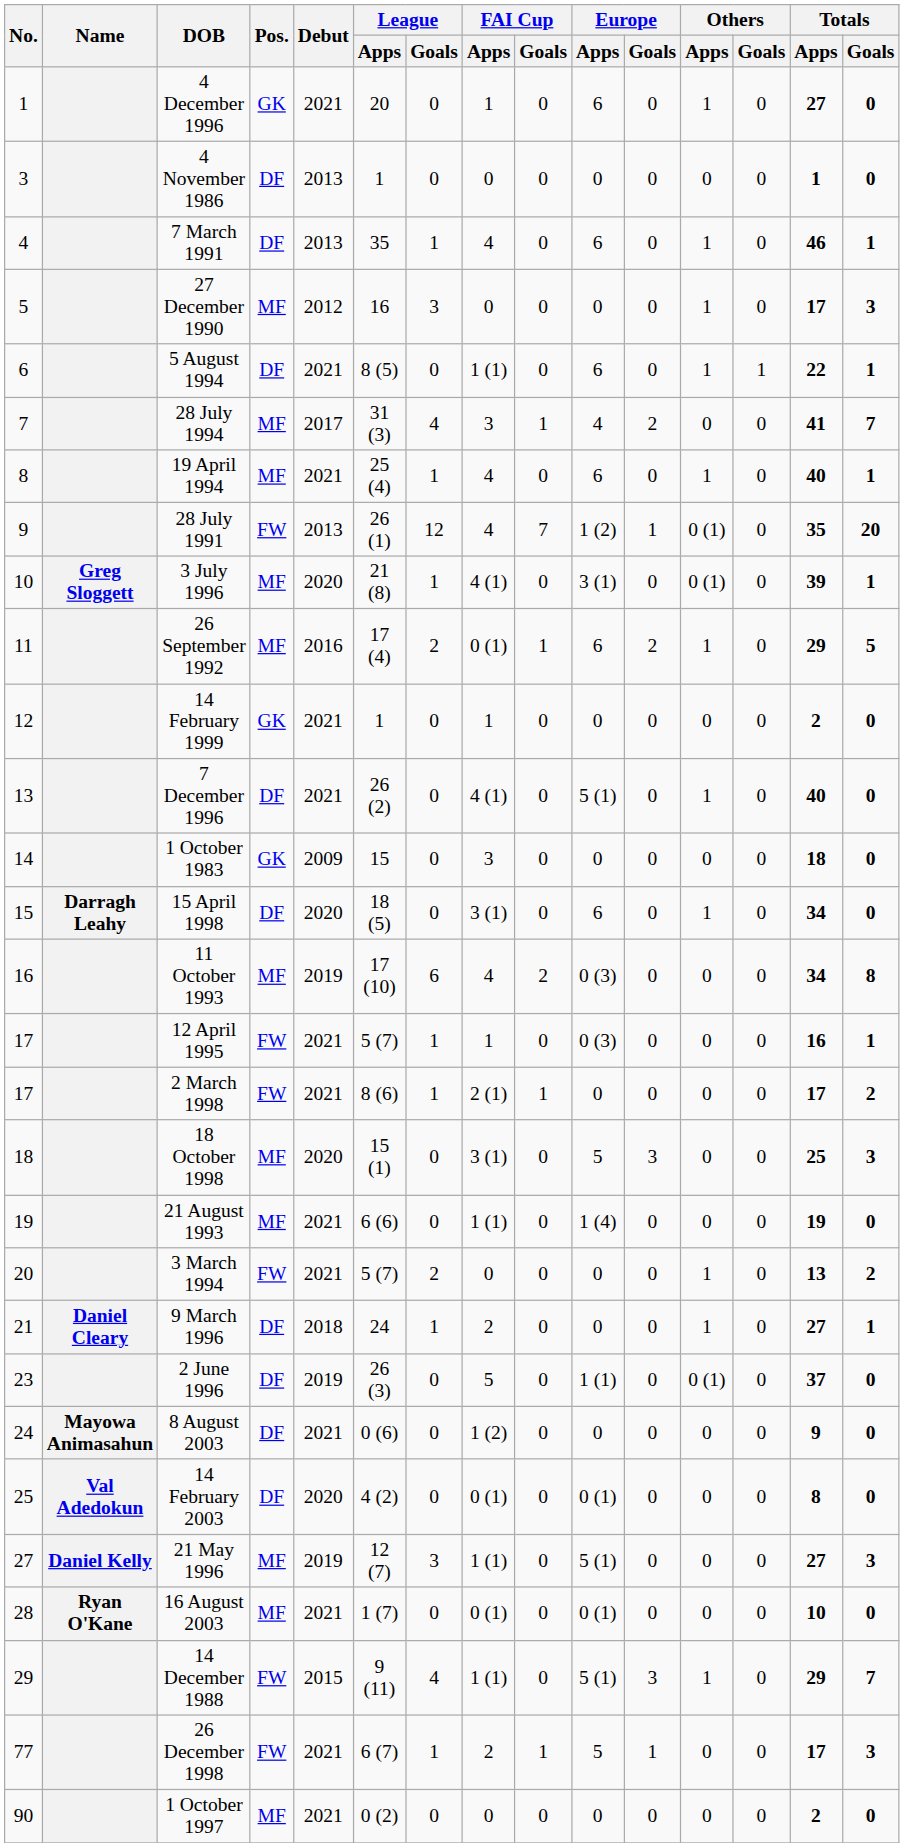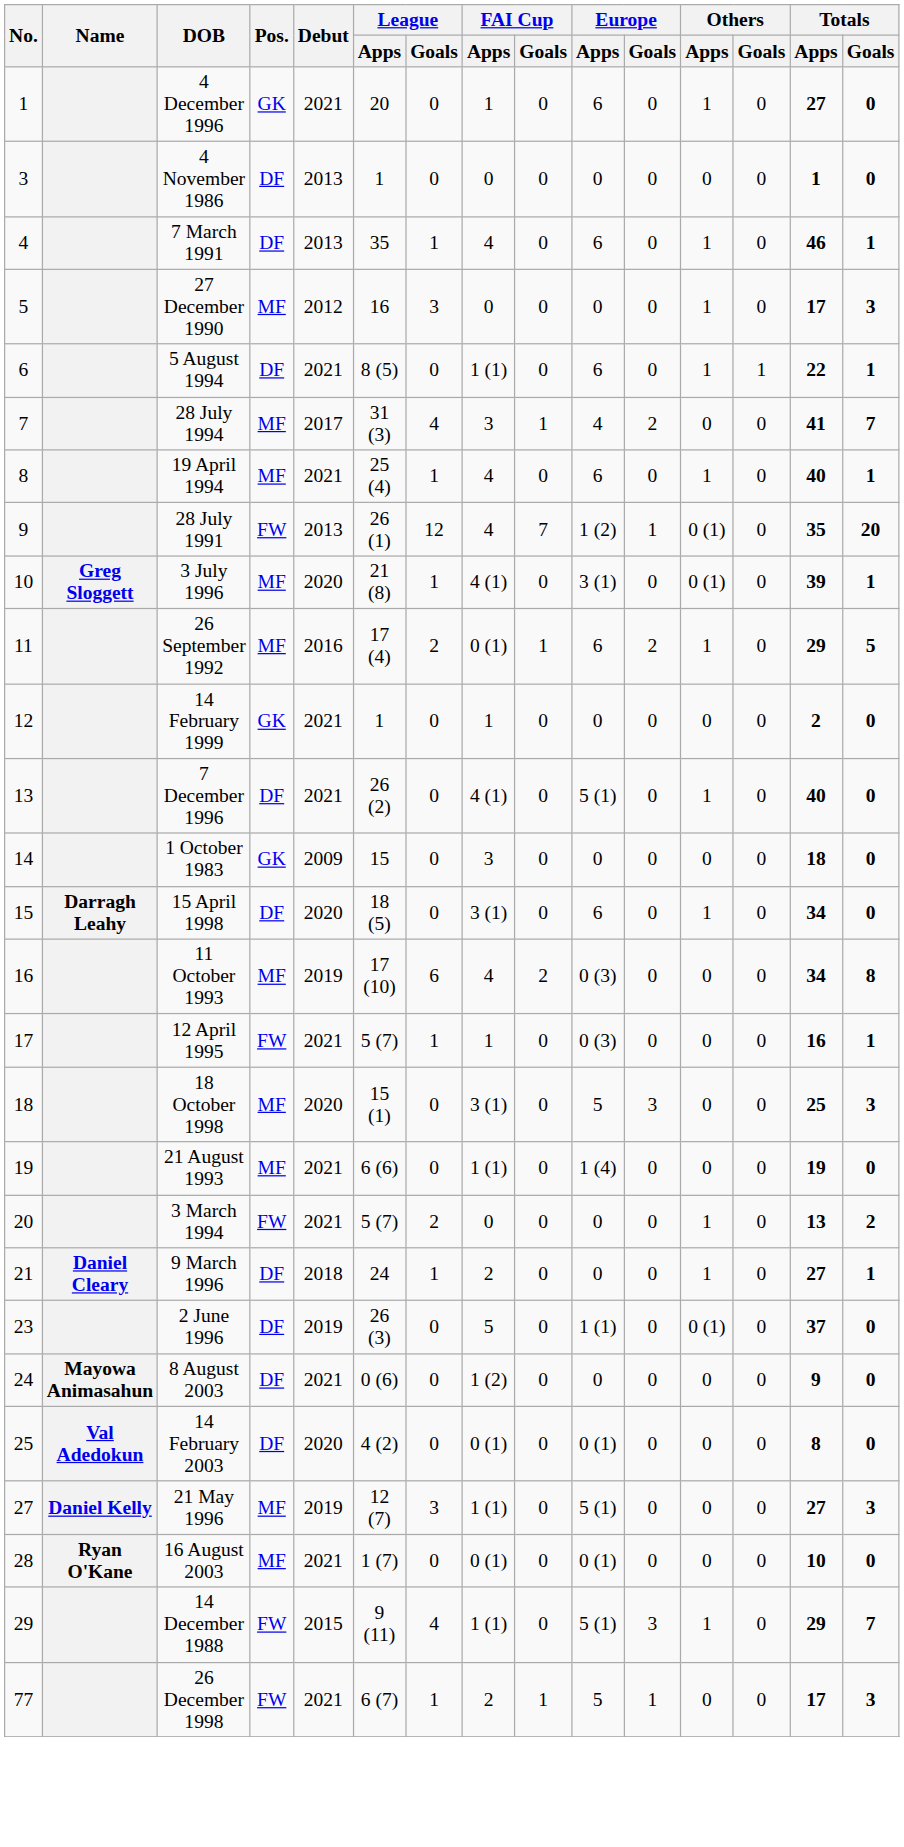 <table class="sortable wikitable plainrowheaders"  style="text-align: center;">
 <tr>
 <th rowspan="2">No.</th>
 <th rowspan="2">Name</th>
 <th rowspan="2">DOB</th>
 <th rowspan="2">Pos.</th>
 <th rowspan="2">Debut</th>
 <th colspan="2"><a href='#'>League</a></th>
 <th colspan="2"><a href='#'>FAI Cup</a></th>
 <th colspan="2"><a href='#'>Europe</a></th>
 <th colspan="2">Others</th>
 <th colspan="2"><strong>Totals</strong></th>
 </tr>
 <tr>
 <th>Apps</th>
 <th>Goals</th>
 <th>Apps</th>
 <th>Goals</th>
 <th>Apps</th>
 <th>Goals</th>
 <th>Apps</th>
 <th>Goals</th>
 <th>Apps</th>
 <th>Goals</th>
 </tr>
 <tr>
 <td>1</td>
 <th scope="row"> </th>
 <td>4 December 1996</td>
 <td><a href='#'>GK</a></td>
 <td>2021</td>
 <td>20</td>
 <td>0</td>
 <td>1</td>
 <td>0</td>
 <td>6</td>
 <td>0</td>
 <td>1</td>
 <td>0</td>
 <td><strong>27</strong></td>
 <td><strong>0</strong></td>
 </tr>
 <tr>
 <td>3</td>
 <th scope="row"> </th>
 <td>4 November 1986</td>
 <td><a href='#'>DF</a></td>
 <td>2013</td>
 <td>1</td>
 <td>0</td>
 <td>0</td>
 <td>0</td>
 <td>0</td>
 <td>0</td>
 <td>0</td>
 <td>0</td>
 <td><strong>1</strong></td>
 <td><strong>0</strong></td>
 </tr>
 <tr>
 <td>4</td>
 <th scope="row"> </th>
 <td>7 March 1991</td>
 <td><a href='#'>DF</a></td>
 <td>2013</td>
 <td>35</td>
 <td>1</td>
 <td>4</td>
 <td>0</td>
 <td>6</td>
 <td>0</td>
 <td>1</td>
 <td>0</td>
 <td><strong>46</strong></td>
 <td><strong>1</strong></td>
 </tr>
 <tr>
 <td>5</td>
 <th scope="row"> </th>
 <td>27 December 1990</td>
 <td><a href='#'>MF</a></td>
 <td>2012</td>
 <td>16</td>
 <td>3</td>
 <td>0</td>
 <td>0</td>
 <td>0</td>
 <td>0</td>
 <td>1</td>
 <td>0</td>
 <td><strong>17</strong></td>
 <td><strong>3</strong></td>
 </tr>
 <tr>
 <td>6</td>
 <th scope="row"> </th>
 <td>5 August 1994</td>
 <td><a href='#'>DF</a></td>
 <td>2021</td>
 <td>8 (5)</td>
 <td>0</td>
 <td>1 (1)</td>
 <td>0</td>
 <td>6</td>
 <td>0</td>
 <td>1</td>
 <td>1</td>
 <td><strong>22</strong></td>
 <td><strong>1</strong></td>
 </tr>
 <tr>
 <td>7</td>
 <th scope="row"> </th>
 <td>28 July 1994</td>
 <td><a href='#'>MF</a></td>
 <td>2017</td>
 <td>31 (3)</td>
 <td>4</td>
 <td>3</td>
 <td>1</td>
 <td>4</td>
 <td>2</td>
 <td>0</td>
 <td>0</td>
 <td><strong>41</strong></td>
 <td><strong>7</strong></td>
 </tr>
 <tr>
 <td>8</td>
 <th scope="row"> </th>
 <td>19 April 1994</td>
 <td><a href='#'>MF</a></td>
 <td>2021</td>
 <td>25 (4)</td>
 <td>1</td>
 <td>4</td>
 <td>0</td>
 <td>6</td>
 <td>0</td>
 <td>1</td>
 <td>0</td>
 <td><strong>40</strong></td>
 <td><strong>1</strong></td>
 </tr>
 <tr>
 <td>9</td>
 <th scope="row"> </th>
 <td>28 July 1991</td>
 <td><a href='#'>FW</a></td>
 <td>2013</td>
 <td>26 (1)</td>
 <td>12</td>
 <td>4</td>
 <td>7</td>
 <td>1 (2)</td>
 <td>1</td>
 <td>0 (1)</td>
 <td>0</td>
 <td><strong>35</strong></td>
 <td><strong>20</strong></td>
 </tr>
 <tr>
 <td>10</td>
 <th scope="row"> <a href='#'>Greg Sloggett</a></th>
 <td>3 July 1996</td>
 <td><a href='#'>MF</a></td>
 <td>2020</td>
 <td>21 (8)</td>
 <td>1</td>
 <td>4 (1)</td>
 <td>0</td>
 <td>3 (1)</td>
 <td>0</td>
 <td>0 (1)</td>
 <td>0</td>
 <td><strong>39</strong></td>
 <td><strong>1</strong></td>
 </tr>
 <tr>
 <td>11</td>
 <th scope="row"> </th>
 <td>26 September 1992</td>
 <td><a href='#'>MF</a></td>
 <td>2016</td>
 <td>17 (4)</td>
 <td>2</td>
 <td>0 (1)</td>
 <td>1</td>
 <td>6</td>
 <td>2</td>
 <td>1</td>
 <td>0</td>
 <td><strong>29</strong></td>
 <td><strong>5</strong></td>
 </tr>
 <tr>
 <td>12</td>
 <th scope="row"> </th>
 <td>14 February 1999</td>
 <td><a href='#'>GK</a></td>
 <td>2021</td>
 <td>1</td>
 <td>0</td>
 <td>1</td>
 <td>0</td>
 <td>0</td>
 <td>0</td>
 <td>0</td>
 <td>0</td>
 <td><strong>2</strong></td>
 <td><strong>0</strong></td>
 </tr>
 <tr>
 <td>13</td>
 <th scope="row"> </th>
 <td>7 December 1996</td>
 <td><a href='#'>DF</a></td>
 <td>2021</td>
 <td>26 (2)</td>
 <td>0</td>
 <td>4 (1)</td>
 <td>0</td>
 <td>5 (1)</td>
 <td>0</td>
 <td>1</td>
 <td>0</td>
 <td><strong>40</strong></td>
 <td><strong>0</strong></td>
 </tr>
 <tr>
 <td>14</td>
 <th scope="row"> </th>
 <td>1 October 1983</td>
 <td><a href='#'>GK</a></td>
 <td>2009</td>
 <td>15</td>
 <td>0</td>
 <td>3</td>
 <td>0</td>
 <td>0</td>
 <td>0</td>
 <td>0</td>
 <td>0</td>
 <td><strong>18</strong></td>
 <td><strong>0</strong></td>
 </tr>
 <tr>
 <td>15</td>
 <th scope="row"> Darragh Leahy</th>
 <td>15 April 1998</td>
 <td><a href='#'>DF</a></td>
 <td>2020</td>
 <td>18 (5)</td>
 <td>0</td>
 <td>3 (1)</td>
 <td>0</td>
 <td>6</td>
 <td>0</td>
 <td>1</td>
 <td>0</td>
 <td><strong>34</strong></td>
 <td><strong>0</strong></td>
 </tr>
 <tr>
 <td>16</td>
 <th scope="row"> </th>
 <td>11 October 1993</td>
 <td><a href='#'>MF</a></td>
 <td>2019</td>
 <td>17 (10)</td>
 <td>6</td>
 <td>4</td>
 <td>2</td>
 <td>0 (3)</td>
 <td>0</td>
 <td>0</td>
 <td>0</td>
 <td><strong>34</strong></td>
 <td><strong>8</strong></td>
 </tr>
 <tr>
 <td>17</td>
 <th scope="row"> </th>
 <td>12 April 1995</td>
 <td><a href='#'>FW</a></td>
 <td>2021</td>
 <td>5 (7)</td>
 <td>1</td>
 <td>1</td>
 <td>0</td>
 <td>0 (3)</td>
 <td>0</td>
 <td>0</td>
 <td>0</td>
 <td><strong>16</strong></td>
 <td><strong>1</strong></td>
 </tr>
 <tr>
-<td>17</td>
-<th scope="row"> </th>
-<td>2 March 1998</td>
-<td><a href='#'>FW</a></td>
-<td>2021</td>
-<td>8 (6)</td>
-<td>1</td>
-<td>2 (1)</td>
-<td>1</td>
-<td>0</td>
-<td>0</td>
-<td>0</td>
-<td>0</td>
-<td><strong>17</strong></td>
-<td><strong>2</strong></td>
-</tr>
-<tr>
 <td>18</td>
 <th scope="row"> </th>
 <td>18 October 1998</td>
 <td><a href='#'>MF</a></td>
 <td>2020</td>
 <td>15 (1)</td>
 <td>0</td>
 <td>3 (1)</td>
 <td>0</td>
 <td>5</td>
 <td>3</td>
 <td>0</td>
 <td>0</td>
 <td><strong>25</strong></td>
 <td><strong>3</strong></td>
 </tr>
 <tr>
 <td>19</td>
 <th scope="row"> </th>
 <td>21 August 1993</td>
 <td><a href='#'>MF</a></td>
 <td>2021</td>
 <td>6 (6)</td>
 <td>0</td>
 <td>1 (1)</td>
 <td>0</td>
 <td>1 (4)</td>
 <td>0</td>
 <td>0</td>
 <td>0</td>
 <td><strong>19</strong></td>
 <td><strong>0</strong></td>
 </tr>
 <tr>
 <td>20</td>
 <th scope="row"> </th>
 <td>3 March 1994</td>
 <td><a href='#'>FW</a></td>
 <td>2021</td>
 <td>5 (7)</td>
 <td>2</td>
 <td>0</td>
 <td>0</td>
 <td>0</td>
 <td>0</td>
 <td>1</td>
 <td>0</td>
 <td><strong>13</strong></td>
 <td><strong>2</strong></td>
 </tr>
 <tr>
 <td>21</td>
 <th scope="row"> <a href='#'>Daniel Cleary</a></th>
 <td>9 March 1996</td>
 <td><a href='#'>DF</a></td>
 <td>2018</td>
 <td>24</td>
 <td>1</td>
 <td>2</td>
 <td>0</td>
 <td>0</td>
 <td>0</td>
 <td>1</td>
 <td>0</td>
 <td><strong>27</strong></td>
 <td><strong>1</strong></td>
 </tr>
 <tr>
 <td>23</td>
 <th scope="row"> </th>
 <td>2 June 1996</td>
 <td><a href='#'>DF</a></td>
 <td>2019</td>
 <td>26 (3)</td>
 <td>0</td>
 <td>5</td>
 <td>0</td>
 <td>1 (1)</td>
 <td>0</td>
 <td>0 (1)</td>
 <td>0</td>
 <td><strong>37</strong></td>
 <td><strong>0</strong></td>
 </tr>
 <tr>
 <td>24</td>
 <th scope="row"> Mayowa Animasahun</th>
 <td>8 August 2003</td>
 <td><a href='#'>DF</a></td>
 <td>2021</td>
 <td>0 (6)</td>
 <td>0</td>
 <td>1 (2)</td>
 <td>0</td>
 <td>0</td>
 <td>0</td>
 <td>0</td>
 <td>0</td>
 <td><strong>9</strong></td>
 <td><strong>0</strong></td>
 </tr>
 <tr>
 <td>25</td>
 <th scope="row"> <a href='#'>Val Adedokun</a></th>
 <td>14 February 2003</td>
 <td><a href='#'>DF</a></td>
 <td>2020</td>
 <td>4 (2)</td>
 <td>0</td>
 <td>0 (1)</td>
 <td>0</td>
 <td>0 (1)</td>
 <td>0</td>
 <td>0</td>
 <td>0</td>
 <td><strong>8</strong></td>
 <td><strong>0</strong></td>
 </tr>
 <tr>
 <td>27</td>
 <th scope="row"> <a href='#'>Daniel Kelly</a></th>
 <td>21 May 1996</td>
 <td><a href='#'>MF</a></td>
 <td>2019</td>
 <td>12 (7)</td>
 <td>3</td>
 <td>1 (1)</td>
 <td>0</td>
 <td>5 (1)</td>
 <td>0</td>
 <td>0</td>
 <td>0</td>
 <td><strong>27</strong></td>
 <td><strong>3</strong></td>
 </tr>
 <tr>
 <td>28</td>
 <th scope="row"> Ryan O'Kane</th>
 <td>16 August 2003</td>
 <td><a href='#'>MF</a></td>
 <td>2021</td>
 <td>1 (7)</td>
 <td>0</td>
 <td>0 (1)</td>
 <td>0</td>
 <td>0 (1)</td>
 <td>0</td>
 <td>0</td>
 <td>0</td>
 <td><strong>10</strong></td>
 <td><strong>0</strong></td>
 </tr>
 <tr>
 <td>29</td>
 <th scope="row"> </th>
 <td>14 December 1988</td>
 <td><a href='#'>FW</a></td>
 <td>2015</td>
 <td>9 (11)</td>
 <td>4</td>
 <td>1 (1)</td>
 <td>0</td>
 <td>5 (1)</td>
 <td>3</td>
 <td>1</td>
 <td>0</td>
 <td><strong>29</strong></td>
 <td><strong>7</strong></td>
 </tr>
 <tr>
 <td>77</td>
 <th scope="row"> </th>
 <td>26 December 1998</td>
 <td><a href='#'>FW</a></td>
 <td>2021</td>
 <td>6 (7)</td>
 <td>1</td>
 <td>2</td>
 <td>1</td>
 <td>5</td>
 <td>1</td>
 <td>0</td>
 <td>0</td>
 <td><strong>17</strong></td>
 <td><strong>3</strong></td>
 </tr>
 <tr>
-<td>90</td>
-<th scope="row"> </th>
-<td>1 October 1997</td>
-<td><a href='#'>MF</a></td>
-<td>2021</td>
-<td>0 (2)</td>
-<td>0</td>
-<td>0</td>
-<td>0</td>
-<td>0</td>
-<td>0</td>
-<td>0</td>
-<td>0</td>
-<td><strong>2</strong></td>
-<td><strong>0</strong></td>
-</tr>
-<tr>
 </tr>
 </table>
